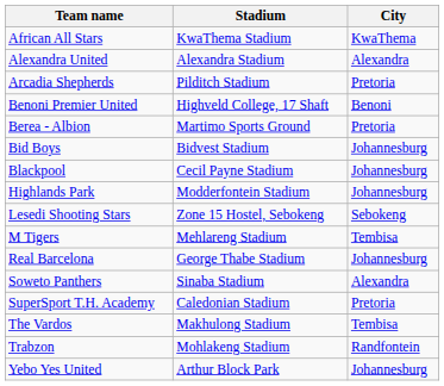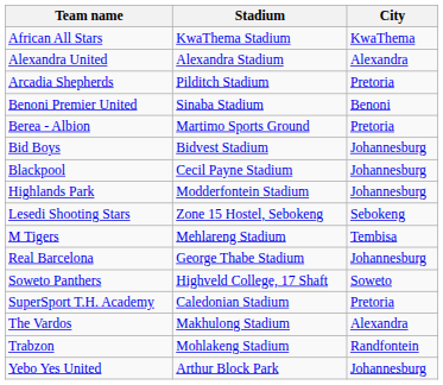 <table class="wikitable sortable" style="width:500px;">
 <tr>
 <th>Team name</th>
 <th>Stadium</th>
 <th>City</th>
 </tr>
 <tr>
 <td><a href='#'>African All Stars</a></td>
 <td><a href='#'>KwaThema Stadium</a></td>
 <td><a href='#'>KwaThema</a></td>
 </tr>
 <tr>
 <td><a href='#'>Alexandra United</a></td>
 <td><a href='#'>Alexandra Stadium</a></td>
 <td><a href='#'>Alexandra</a></td>
 </tr>
 <tr>
 <td><a href='#'>Arcadia Shepherds</a></td>
 <td><a href='#'>Pilditch Stadium</a></td>
 <td><a href='#'>Pretoria</a></td>
 </tr>
 <tr>
 <td><a href='#'>Benoni Premier United</a></td>
-<td><a href='#'>Highveld College, 17 Shaft</a></td>
+<td><a href='#'>Sinaba Stadium</a></td>
 <td><a href='#'>Benoni</a></td>
 </tr>
 <tr>
 <td><a href='#'>Berea - Albion</a></td>
 <td><a href='#'>Martimo Sports Ground</a></td>
 <td><a href='#'>Pretoria</a></td>
 </tr>
 <tr>
 <td><a href='#'>Bid Boys</a></td>
 <td><a href='#'>Bidvest Stadium</a></td>
 <td><a href='#'>Johannesburg</a></td>
 </tr>
 <tr>
 <td><a href='#'>Blackpool</a></td>
 <td><a href='#'>Cecil Payne Stadium</a></td>
 <td><a href='#'>Johannesburg</a></td>
 </tr>
 <tr>
 <td><a href='#'>Highlands Park</a></td>
 <td><a href='#'>Modderfontein Stadium</a></td>
 <td><a href='#'>Johannesburg</a></td>
 </tr>
 <tr>
 <td><a href='#'>Lesedi Shooting Stars</a></td>
 <td><a href='#'>Zone 15 Hostel, Sebokeng</a></td>
 <td><a href='#'>Sebokeng</a></td>
 </tr>
 <tr>
 <td><a href='#'>M Tigers</a></td>
 <td><a href='#'>Mehlareng Stadium</a></td>
 <td><a href='#'>Tembisa</a></td>
 </tr>
 <tr>
 <td><a href='#'>Real Barcelona</a></td>
 <td><a href='#'>George Thabe Stadium</a></td>
 <td><a href='#'>Johannesburg</a></td>
 </tr>
 <tr>
 <td><a href='#'>Soweto Panthers</a></td>
-<td><a href='#'>Sinaba Stadium</a></td>
-<td><a href='#'>Alexandra</a></td>
+<td><a href='#'>Highveld College, 17 Shaft</a></td>
+<td><a href='#'>Soweto</a></td>
 </tr>
 <tr>
 <td><a href='#'>SuperSport T.H. Academy</a></td>
 <td><a href='#'>Caledonian Stadium</a></td>
 <td><a href='#'>Pretoria</a></td>
 </tr>
 <tr>
 <td><a href='#'>The Vardos</a></td>
 <td><a href='#'>Makhulong Stadium</a></td>
-<td><a href='#'>Tembisa</a></td>
+<td><a href='#'>Alexandra</a></td>
 </tr>
 <tr>
 <td><a href='#'>Trabzon</a></td>
 <td><a href='#'>Mohlakeng Stadium</a></td>
 <td><a href='#'>Randfontein</a></td>
 </tr>
 <tr>
 <td><a href='#'>Yebo Yes United</a></td>
 <td><a href='#'>Arthur Block Park</a></td>
 <td><a href='#'>Johannesburg</a></td>
 </tr>
 </table>
